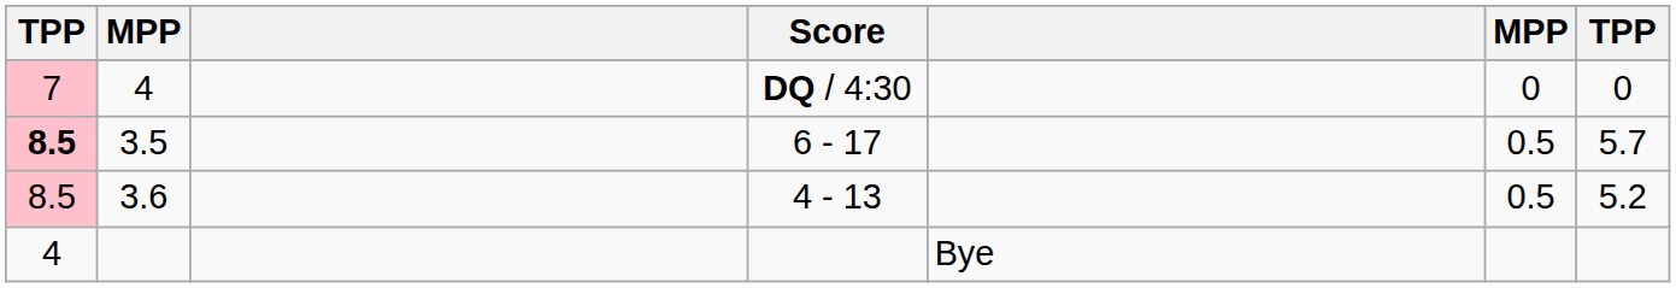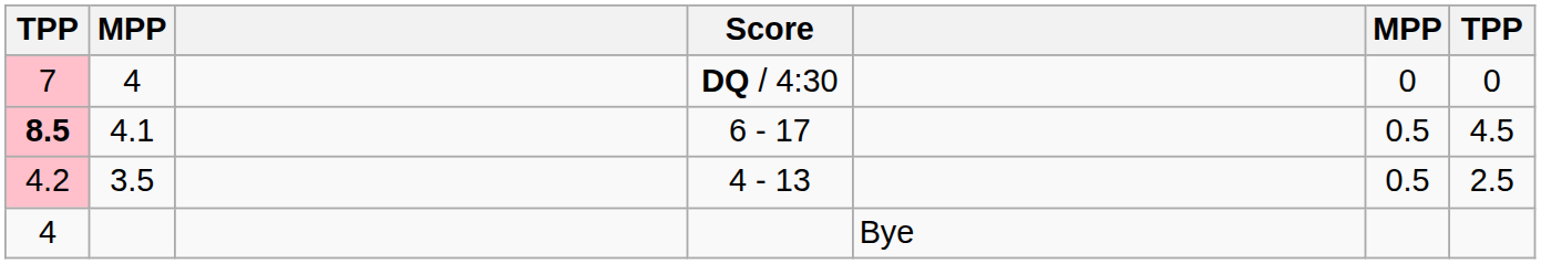 <table class="wikitable" style="text-align: center;" |>
 <tr>
 <th width="35">TPP</th>
 <th width="35">MPP</th>
 <th width="250"></th>
 <th width="75">Score</th>
 <th width="250"></th>
 <th width="35">MPP</th>
 <th width="35">TPP</th>
 </tr>
 <tr>
 <td bgcolor=pink>7</td>
 <td>4</td>
 <td style="text-align:left;"></td>
 <td><strong>DQ</strong> / 4:30</td>
 <td style="text-align:left;"><strong></strong></td>
 <td>0</td>
 <td>0</td>
 </tr>
 <tr>
 <td bgcolor=pink><strong>8.5</strong></td>
-<td>3.5</td>
+<td>4.1</td>
 <td style="text-align:left;"></td>
 <td>6 - 17</td>
 <td style="text-align:left;"><strong></strong></td>
 <td>0.5</td>
-<td>5.7</td>
+<td>4.5</td>
 </tr>
 <tr>
-<td bgcolor=pink>8.5</td>
-<td>3.6</td>
+<td bgcolor=pink>4.2</td>
+<td>3.5</td>
 <td style="text-align:left;"></td>
 <td>4 - 13</td>
 <td style="text-align:left;"><strong></strong></td>
 <td>0.5</td>
-<td>5.2</td>
+<td>2.5</td>
 </tr>
 <tr>
 <td>4</td>
 <td></td>
 <td style="text-align:left;"><strong></strong></td>
 <td></td>
 <td style="text-align:left;">Bye</td>
 <td></td>
 <td></td>
 </tr>
 </table>
